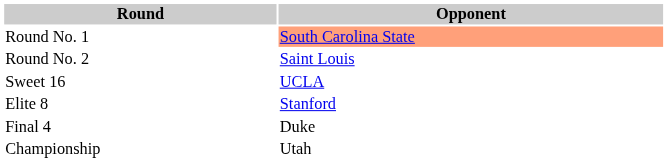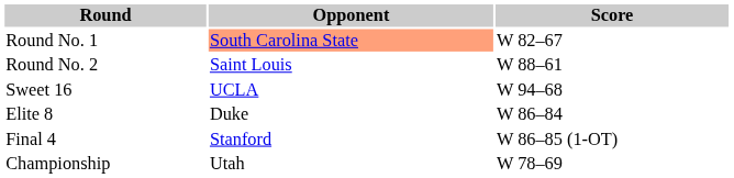 <table style="width:650px; border:'1' 'solid' 'gray'; margin:auto;">
 <tr>
 <th style="background:#ccc;">Round</th>
 <th style="background:#ccc;">Opponent</th>
+<th style="background:#ccc;">Score</th>
 </tr>
 <tr>
 <td>Round No. 1</td>
 <td style="background: lightsalmon;"><a href='#'>South Carolina State</a></td>
+<td>W 82–67</td>
 </tr>
 <tr>
 <td>Round No. 2</td>
 <td><a href='#'>Saint Louis</a></td>
+<td>W 88–61</td>
 </tr>
 <tr>
 <td>Sweet 16</td>
 <td><a href='#'>UCLA</a></td>
+<td>W 94–68</td>
 </tr>
 <tr>
 <td>Elite 8</td>
-<td><a href='#'>Stanford</a></td>
+<td>Duke</td>
+<td>W 86–84</td>
 </tr>
 <tr>
 <td>Final 4</td>
-<td>Duke</td>
+<td><a href='#'>Stanford</a></td>
+<td>W 86–85 (1-OT)</td>
 </tr>
 <tr>
 <td>Championship</td>
 <td>Utah</td>
+<td>W 78–69</td>
 </tr>
 </table>
